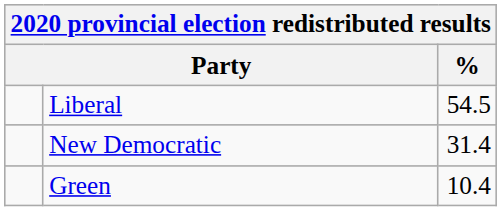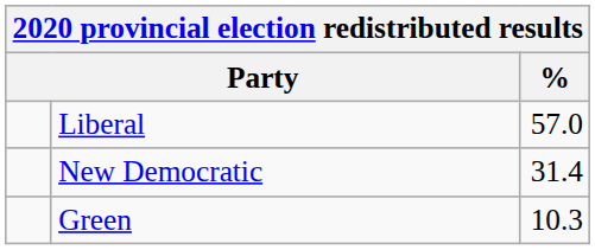 <table class="wikitable">
 <tr>
 <th colspan="4"><a href='#'>2020 provincial election</a> redistributed results</th>
 </tr>
 <tr>
 <th bgcolor="#DDDDFF" width="130px" colspan="2">Party</th>
 <th bgcolor="#DDDDFF" width="30px">%</th>
 </tr>
 <tr>
 <td> </td>
 <td><a href='#'>Liberal</a></td>
-<td align=right>54.5</td>
+<td align=right>57.0</td>
 </tr>
 <tr>
 <td> </td>
 <td><a href='#'>New Democratic</a></td>
 <td align=right>31.4</td>
 </tr>
 <tr>
 <td> </td>
 <td><a href='#'>Green</a></td>
-<td align=right>10.4</td>
+<td align=right>10.3</td>
 </tr>
 </table>
